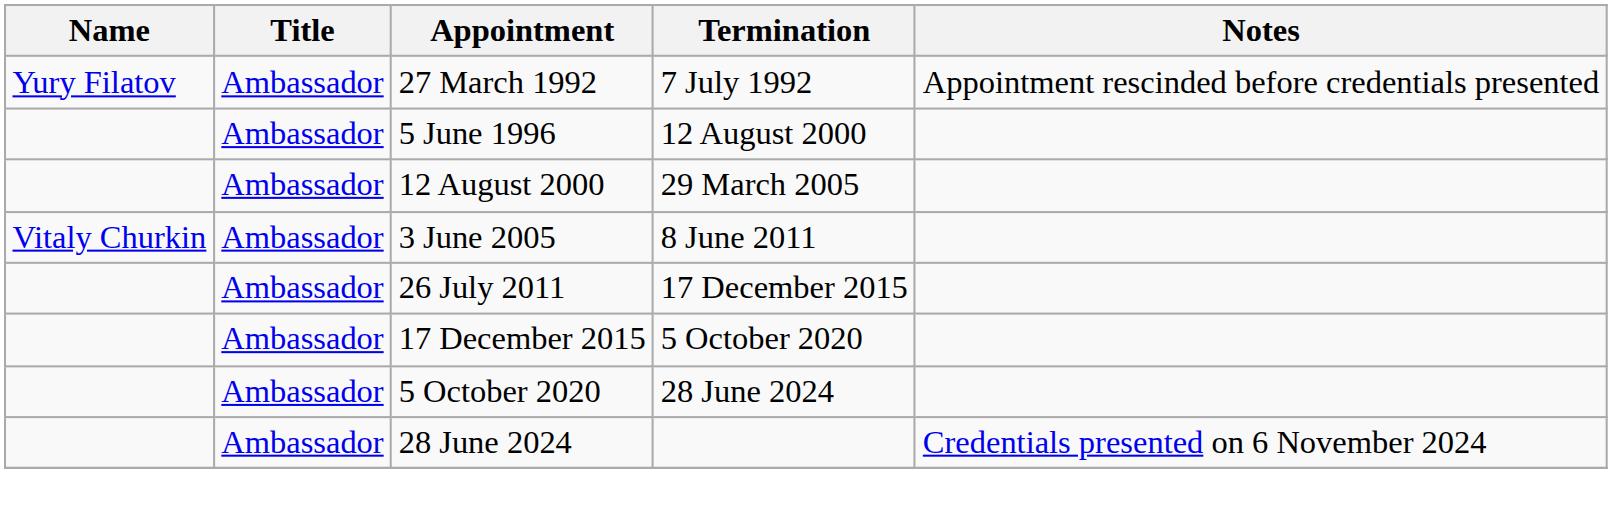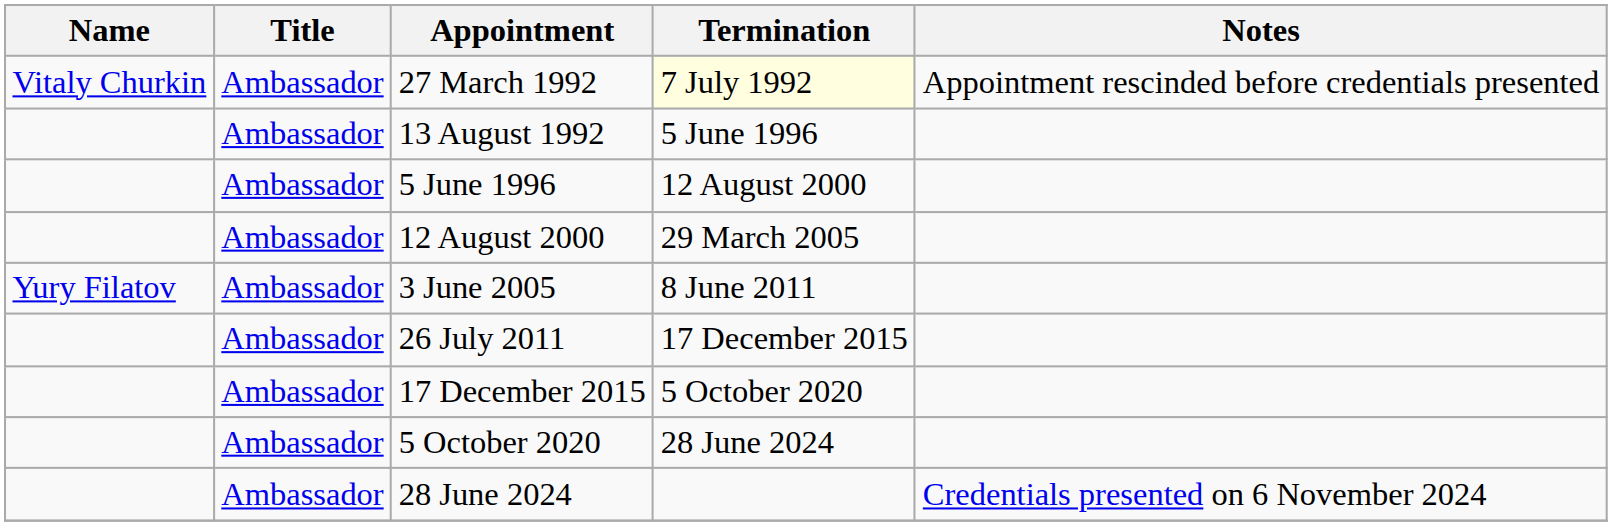 <table class="wikitable">
 <tr valign="middle">
 <th>Name</th>
 <th>Title</th>
 <th>Appointment</th>
 <th>Termination</th>
 <th>Notes</th>
 </tr>
 <tr>
-<td><a href='#'>Yury Filatov</a></td>
+<td><a href='#'>Vitaly Churkin</a></td>
 <td><a href='#'>Ambassador</a></td>
 <td>27 March 1992</td>
-<td>7 July 1992</td>
+<td style="background: lightyellow;">7 July 1992</td>
 <td>Appointment rescinded before credentials presented</td>
+</tr>
+<tr>
+<td></td>
+<td><a href='#'>Ambassador</a></td>
+<td>13 August 1992</td>
+<td>5 June 1996</td>
+<td></td>
 </tr>
 <tr>
 <td></td>
 <td><a href='#'>Ambassador</a></td>
 <td>5 June 1996</td>
 <td>12 August 2000</td>
 <td></td>
 </tr>
 <tr>
 <td></td>
 <td><a href='#'>Ambassador</a></td>
 <td>12 August 2000</td>
 <td>29 March 2005</td>
 <td></td>
 </tr>
 <tr>
-<td><a href='#'>Vitaly Churkin</a></td>
+<td><a href='#'>Yury Filatov</a></td>
 <td><a href='#'>Ambassador</a></td>
 <td>3 June 2005</td>
 <td>8 June 2011</td>
 <td></td>
 </tr>
 <tr>
 <td></td>
 <td><a href='#'>Ambassador</a></td>
 <td>26 July 2011</td>
 <td>17 December 2015</td>
 <td></td>
 </tr>
 <tr>
 <td></td>
 <td><a href='#'>Ambassador</a></td>
 <td>17 December 2015</td>
 <td>5 October 2020</td>
 <td></td>
 </tr>
 <tr>
 <td></td>
 <td><a href='#'>Ambassador</a></td>
 <td>5 October 2020</td>
 <td>28 June 2024</td>
 <td></td>
 </tr>
 <tr>
 <td></td>
 <td><a href='#'>Ambassador</a></td>
 <td>28 June 2024</td>
 <td></td>
 <td><a href='#'>Credentials presented</a> on 6 November 2024</td>
 </tr>
 <tr>
 </tr>
 </table>
